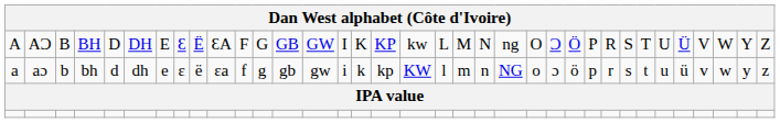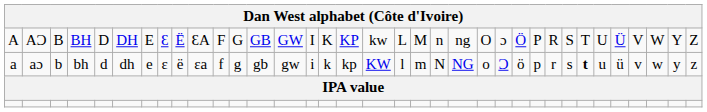 <table class=wikitable style=text-align:center>
 <tr>
 <th colspan="35">Dan West alphabet (Côte d'Ivoire)</th>
 </tr>
 <tr>
 <td>A</td>
 <td>AƆ</td>
 <td>B</td>
 <td><a href='#'>BH</a></td>
 <td>D</td>
 <td><a href='#'>DH</a></td>
 <td>E</td>
 <td><a href='#'>Ɛ</a></td>
 <td><a href='#'>Ë</a></td>
 <td>ƐA</td>
 <td>F</td>
 <td>G</td>
 <td><a href='#'>GB</a></td>
 <td><a href='#'>GW</a></td>
 <td>I</td>
 <td>K</td>
 <td><a href='#'>KP</a></td>
 <td>kw</td>
 <td>L</td>
 <td>M</td>
-<td>N</td>
+<td>n</td>
 <td>ng</td>
 <td>O</td>
-<td><a href='#'>Ɔ</a></td>
+<td>ɔ</td>
 <td><a href='#'>Ö</a></td>
 <td>P</td>
 <td>R</td>
 <td>S</td>
 <td>T</td>
 <td>U</td>
 <td><a href='#'>Ü</a></td>
 <td>V</td>
 <td>W</td>
 <td>Y</td>
 <td>Z</td>
 </tr>
 <tr>
 <td>a</td>
 <td>aɔ</td>
 <td>b</td>
 <td>bh</td>
 <td>d</td>
 <td>dh</td>
 <td>e</td>
 <td>ɛ</td>
 <td>ë</td>
 <td>ɛa</td>
 <td>f</td>
 <td>g</td>
 <td>gb</td>
 <td>gw</td>
 <td>i</td>
 <td>k</td>
 <td>kp</td>
 <td><a href='#'>KW</a></td>
 <td>l</td>
 <td>m</td>
-<td>n</td>
+<td>N</td>
 <td><a href='#'>NG</a></td>
 <td>o</td>
-<td>ɔ</td>
+<td><a href='#'>Ɔ</a></td>
 <td>ö</td>
 <td>p</td>
 <td>r</td>
 <td>s</td>
-<td>t</td>
+<td><strong>t</strong></td>
 <td>u</td>
 <td>ü</td>
 <td>v</td>
 <td>w</td>
 <td>y</td>
 <td>z</td>
 </tr>
 <tr>
 <th colspan="35">IPA value</th>
 </tr>
 <tr>
 <td></td>
 <td></td>
 <td></td>
 <td></td>
 <td></td>
 <td></td>
 <td></td>
 <td></td>
 <td></td>
 <td></td>
 <td></td>
 <td></td>
 <td></td>
 <td></td>
 <td></td>
 <td></td>
 <td></td>
 <td></td>
 <td></td>
 <td></td>
 <td></td>
 <td></td>
 <td></td>
 <td></td>
 <td></td>
 <td></td>
 <td></td>
 <td></td>
 <td></td>
 <td></td>
 <td></td>
 <td></td>
 <td></td>
 <td></td>
 <td></td>
 </tr>
 </table>
